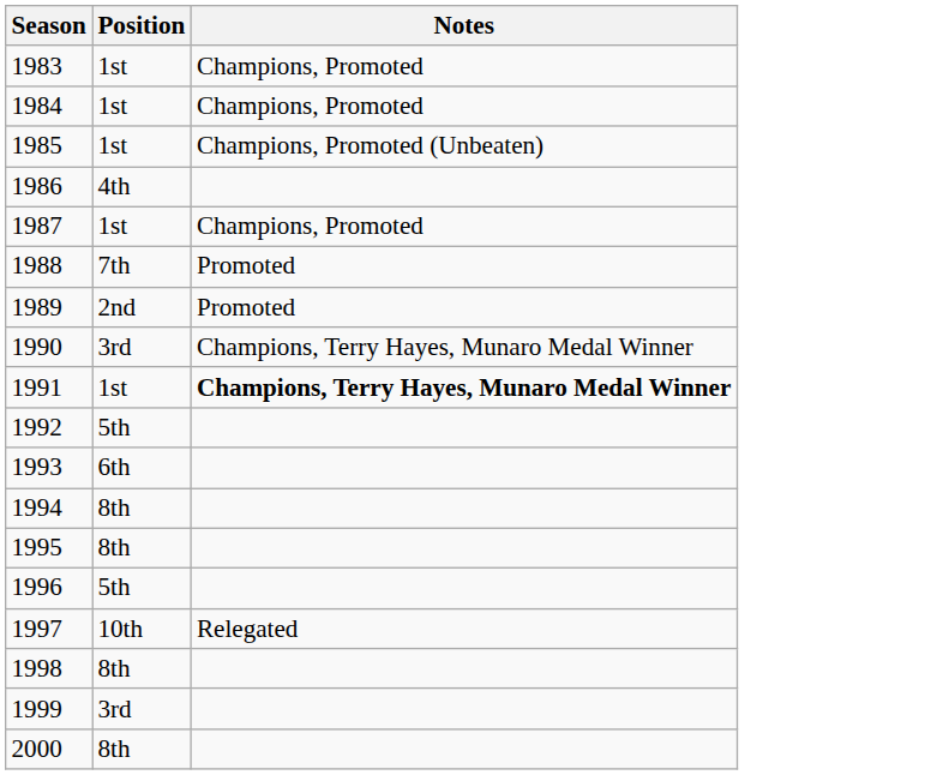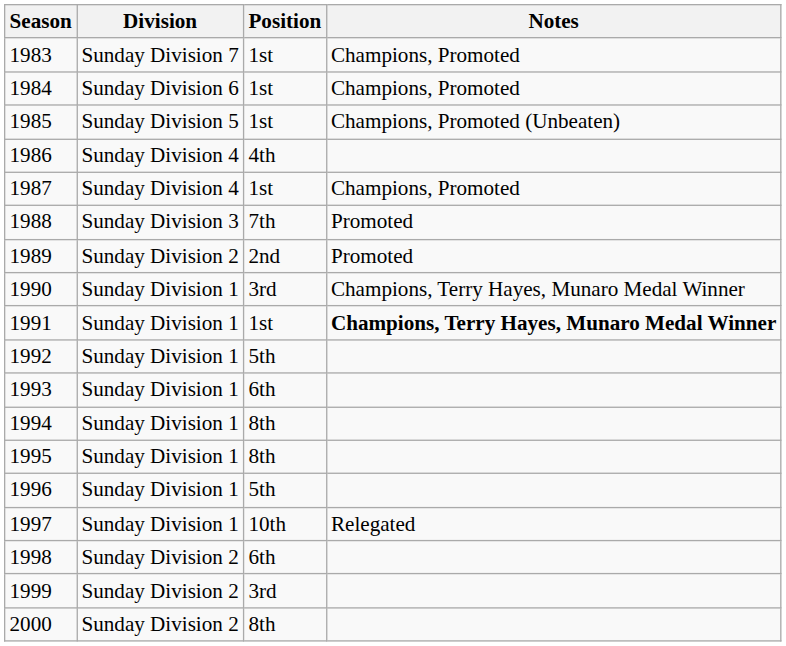 <table class="wikitable">
 <tr>
 <th>Season</th>
+<th>Division</th>
 <th>Position</th>
 <th>Notes</th>
 </tr>
 <tr>
 <td>1983</td>
+<td>Sunday Division 7</td>
 <td>1st</td>
 <td>Champions, Promoted</td>
 </tr>
 <tr>
 <td>1984</td>
+<td>Sunday Division 6</td>
 <td>1st</td>
 <td>Champions, Promoted</td>
 </tr>
 <tr>
 <td>1985</td>
+<td>Sunday Division 5</td>
 <td>1st</td>
 <td>Champions, Promoted (Unbeaten)</td>
 </tr>
 <tr>
 <td>1986</td>
+<td>Sunday Division 4</td>
 <td>4th</td>
 <td></td>
 </tr>
 <tr>
 <td>1987</td>
+<td>Sunday Division 4</td>
 <td>1st</td>
 <td>Champions, Promoted</td>
 </tr>
 <tr>
 <td>1988</td>
+<td>Sunday Division 3</td>
 <td>7th</td>
 <td>Promoted</td>
 </tr>
 <tr>
 <td>1989</td>
+<td>Sunday Division 2</td>
 <td>2nd</td>
 <td>Promoted</td>
 </tr>
 <tr>
 <td>1990</td>
+<td>Sunday Division 1</td>
 <td>3rd</td>
 <td>Champions, Terry Hayes, Munaro Medal Winner</td>
 </tr>
 <tr>
 <td>1991</td>
+<td>Sunday Division 1</td>
 <td>1st</td>
 <td><strong>Champions, Terry Hayes, Munaro Medal Winner</strong></td>
 </tr>
 <tr>
 <td>1992</td>
+<td>Sunday Division 1</td>
 <td>5th</td>
 <td></td>
 </tr>
 <tr>
 <td>1993</td>
+<td>Sunday Division 1</td>
 <td>6th</td>
 <td></td>
 </tr>
 <tr>
 <td>1994</td>
+<td>Sunday Division 1</td>
 <td>8th</td>
 <td></td>
 </tr>
 <tr>
 <td>1995</td>
+<td>Sunday Division 1</td>
 <td>8th</td>
 <td></td>
 </tr>
 <tr>
 <td>1996</td>
+<td>Sunday Division 1</td>
 <td>5th</td>
 <td></td>
 </tr>
 <tr>
 <td>1997</td>
+<td>Sunday Division 1</td>
 <td>10th</td>
 <td>Relegated</td>
 </tr>
 <tr>
 <td>1998</td>
-<td>8th</td>
+<td>Sunday Division 2</td>
+<td>6th</td>
 <td></td>
 </tr>
 <tr>
 <td>1999</td>
+<td>Sunday Division 2</td>
 <td>3rd</td>
 <td></td>
 </tr>
 <tr>
 <td>2000</td>
+<td>Sunday Division 2</td>
 <td>8th</td>
 <td></td>
 </tr>
 </table>
